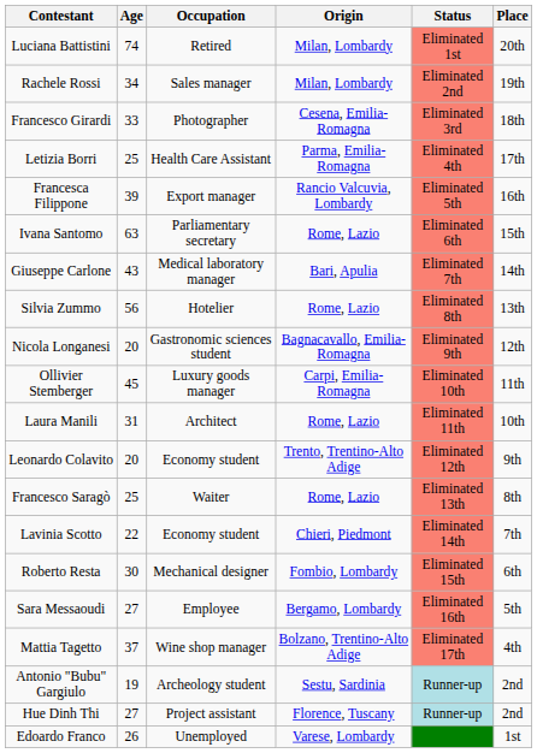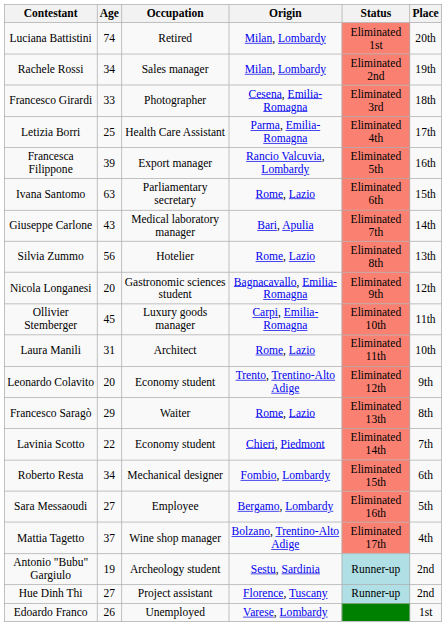 <table class="wikitable" style="text-align: center;">
 <tr>
 <th>Contestant</th>
 <th>Age</th>
 <th>Occupation</th>
 <th>Origin</th>
 <th>Status</th>
 <th>Place</th>
 </tr>
 <tr>
 <td>Luciana Battistini</td>
 <td>74</td>
 <td>Retired</td>
 <td><a href='#'>Milan</a>, <a href='#'>Lombardy</a></td>
 <td bgcolor=#fa8072>Eliminated 1st</td>
 <td>20th</td>
 </tr>
 <tr>
 <td>Rachele Rossi</td>
 <td>34</td>
 <td>Sales manager</td>
 <td><a href='#'>Milan</a>, <a href='#'>Lombardy</a></td>
 <td bgcolor=#fa8072>Eliminated 2nd</td>
 <td>19th</td>
 </tr>
 <tr>
 <td>Francesco Girardi</td>
 <td>33</td>
 <td>Photographer</td>
 <td><a href='#'>Cesena</a>, <a href='#'>Emilia-Romagna</a></td>
 <td bgcolor=#fa8072>Eliminated 3rd</td>
 <td>18th</td>
 </tr>
 <tr>
 <td>Letizia Borri</td>
 <td>25</td>
 <td>Health Care Assistant</td>
 <td><a href='#'>Parma</a>, <a href='#'>Emilia-Romagna</a></td>
 <td bgcolor=#fa8072>Eliminated 4th</td>
 <td>17th</td>
 </tr>
 <tr>
 <td>Francesca Filippone</td>
 <td>39</td>
 <td>Export manager</td>
 <td><a href='#'>Rancio Valcuvia</a>, <a href='#'>Lombardy</a></td>
 <td bgcolor=#fa8072>Eliminated 5th</td>
 <td>16th</td>
 </tr>
 <tr>
 <td>Ivana Santomo</td>
 <td>63</td>
 <td>Parliamentary secretary</td>
 <td><a href='#'>Rome</a>, <a href='#'>Lazio</a></td>
 <td bgcolor=#fa8072>Eliminated 6th</td>
 <td>15th</td>
 </tr>
 <tr>
 <td>Giuseppe Carlone</td>
 <td>43</td>
 <td>Medical laboratory manager</td>
 <td><a href='#'>Bari</a>, <a href='#'>Apulia</a></td>
 <td bgcolor=#fa8072>Eliminated 7th</td>
 <td>14th</td>
 </tr>
 <tr>
 <td>Silvia Zummo</td>
 <td>56</td>
 <td>Hotelier</td>
 <td><a href='#'>Rome</a>, <a href='#'>Lazio</a></td>
 <td bgcolor=#fa8072>Eliminated 8th</td>
 <td>13th</td>
 </tr>
 <tr>
 <td>Nicola Longanesi</td>
 <td>20</td>
 <td>Gastronomic sciences student</td>
 <td><a href='#'>Bagnacavallo</a>, <a href='#'>Emilia-Romagna</a></td>
 <td bgcolor=#fa8072>Eliminated 9th</td>
 <td>12th</td>
 </tr>
 <tr>
 <td>Ollivier Stemberger</td>
 <td>45</td>
 <td>Luxury goods manager</td>
 <td><a href='#'>Carpi</a>, <a href='#'>Emilia-Romagna</a></td>
 <td bgcolor=#fa8072>Eliminated 10th</td>
 <td>11th</td>
 </tr>
 <tr>
 <td>Laura Manili</td>
 <td>31</td>
 <td>Architect</td>
 <td><a href='#'>Rome</a>, <a href='#'>Lazio</a></td>
 <td bgcolor=#fa8072>Eliminated 11th</td>
 <td>10th</td>
 </tr>
 <tr>
 <td>Leonardo Colavito</td>
 <td>20</td>
 <td>Economy student</td>
 <td><a href='#'>Trento</a>, <a href='#'>Trentino-Alto Adige</a></td>
 <td bgcolor=#fa8072>Eliminated 12th</td>
 <td>9th</td>
 </tr>
 <tr>
 <td>Francesco Saragò</td>
-<td>25</td>
+<td>29</td>
 <td>Waiter</td>
 <td><a href='#'>Rome</a>, <a href='#'>Lazio</a></td>
 <td bgcolor=#fa8072>Eliminated 13th</td>
 <td>8th</td>
 </tr>
 <tr>
 <td>Lavinia Scotto</td>
 <td>22</td>
 <td>Economy student</td>
 <td><a href='#'>Chieri</a>, <a href='#'>Piedmont</a></td>
 <td bgcolor=#fa8072>Eliminated 14th</td>
 <td>7th</td>
 </tr>
 <tr>
 <td>Roberto Resta</td>
-<td>30</td>
+<td>34</td>
 <td>Mechanical designer</td>
 <td><a href='#'>Fombio</a>, <a href='#'>Lombardy</a></td>
 <td bgcolor=#fa8072>Eliminated 15th</td>
 <td>6th</td>
 </tr>
 <tr>
 <td>Sara Messaoudi</td>
 <td>27</td>
 <td>Employee</td>
 <td><a href='#'>Bergamo</a>, <a href='#'>Lombardy</a></td>
 <td bgcolor=#fa8072>Eliminated 16th</td>
 <td>5th</td>
 </tr>
 <tr>
 <td>Mattia Tagetto</td>
 <td>37</td>
 <td>Wine shop manager</td>
 <td><a href='#'>Bolzano</a>, <a href='#'>Trentino-Alto Adige</a></td>
 <td bgcolor=#fa8072>Eliminated 17th</td>
 <td>4th</td>
 </tr>
 <tr>
 <td>Antonio "Bubu" Gargiulo</td>
 <td>19</td>
 <td>Archeology student</td>
 <td><a href='#'>Sestu</a>, <a href='#'>Sardinia</a></td>
 <td bgcolor=#B0E0E6>Runner-up</td>
 <td>2nd</td>
 </tr>
 <tr>
 <td>Hue Dinh Thi</td>
 <td>27</td>
 <td>Project assistant</td>
 <td><a href='#'>Florence</a>, <a href='#'>Tuscany</a></td>
 <td bgcolor=#B0E0E6>Runner-up</td>
 <td>2nd</td>
 </tr>
 <tr>
 <td>Edoardo Franco</td>
 <td>26</td>
 <td>Unemployed</td>
 <td><a href='#'>Varese</a>, <a href='#'>Lombardy</a></td>
 <td bgcolor=green></td>
 <td>1st</td>
 </tr>
 </table>
